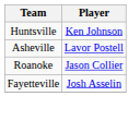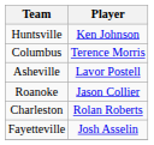 <table class="wikitable" style="text-align:center">
 <tr>
 <th>Team</th>
 <th>Player</th>
 </tr>
 <tr>
 <td>Huntsville</td>
 <td><a href='#'>Ken Johnson</a></td>
 </tr>
 <tr>
+<td>Columbus</td>
+<td><a href='#'>Terence Morris</a></td>
+</tr>
+<tr>
 <td>Asheville</td>
 <td><a href='#'>Lavor Postell</a></td>
 </tr>
 <tr>
 <td>Roanoke</td>
 <td><a href='#'>Jason Collier</a></td>
 </tr>
 <tr>
+<td>Charleston</td>
+<td><a href='#'>Rolan Roberts</a></td>
+</tr>
+<tr>
 <td>Fayetteville</td>
 <td><a href='#'>Josh Asselin</a></td>
 </tr>
 <tr>
 </tr>
 </table>
